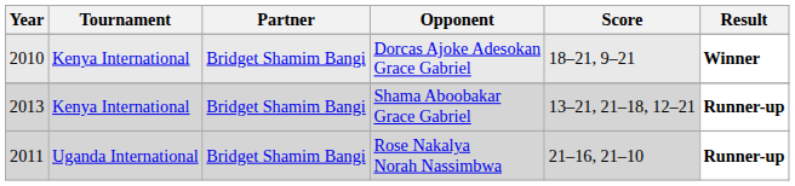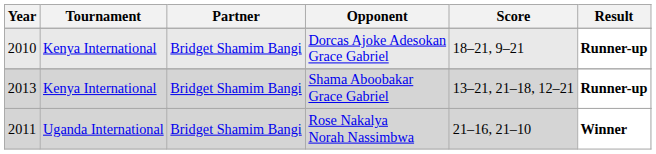 <table class="sortable wikitable" style="font-size: 90%;">
 <tr>
 <th>Year</th>
 <th>Tournament</th>
 <th>Partner</th>
 <th>Opponent</th>
 <th>Score</th>
 <th>Result</th>
 </tr>
 <tr>
 </tr>
 <tr style="background:#E9E9E9">
 <td align="center">2010</td>
 <td align="left"><a href='#'>Kenya International</a></td>
 <td align="left"> <a href='#'>Bridget Shamim Bangi</a></td>
 <td align="left"> <a href='#'>Dorcas Ajoke Adesokan</a><br> <a href='#'>Grace Gabriel</a></td>
 <td align="left">18–21, 9–21</td>
-<td style="text-align:left; background:white"> <strong>Winner</strong></td>
+<td style="text-align:left; background:white"> <strong>Runner-up</strong></td>
 </tr>
 <tr>
 </tr>
 <tr style="background:#D5D5D5">
 <td align="center">2013</td>
 <td align="left"><a href='#'>Kenya International</a></td>
 <td align="left"> <a href='#'>Bridget Shamim Bangi</a></td>
 <td align="left"> <a href='#'>Shama Aboobakar</a><br> <a href='#'>Grace Gabriel</a></td>
 <td align="left">13–21, 21–18, 12–21</td>
 <td style="text-align:left; background:white"> <strong>Runner-up</strong></td>
 </tr>
 <tr>
 </tr>
 <tr style="background:#D5D5D5">
 <td align="center">2011</td>
 <td align="left"><a href='#'>Uganda International</a></td>
 <td align="left"> <a href='#'>Bridget Shamim Bangi</a></td>
 <td align="left"> <a href='#'>Rose Nakalya</a><br> <a href='#'>Norah Nassimbwa</a></td>
 <td align="left">21–16, 21–10</td>
-<td style="text-align:left; background:white"> <strong>Runner-up</strong></td>
+<td style="text-align:left; background:white"> <strong>Winner</strong></td>
 </tr>
 </table>
